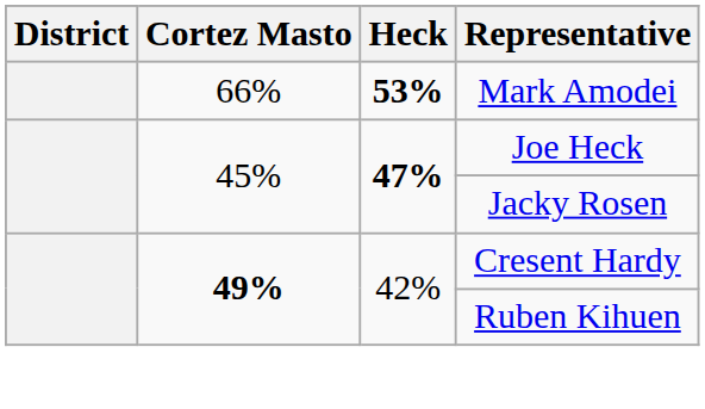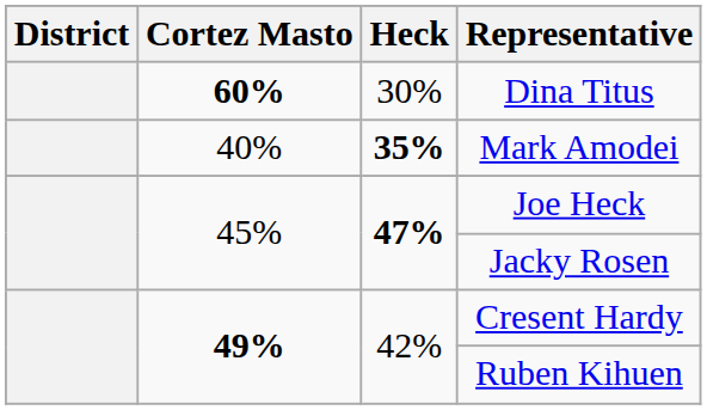 <table class=wikitable>
 <tr>
 <th>District</th>
 <th>Cortez Masto</th>
 <th>Heck</th>
 <th>Representative</th>
 </tr>
 <tr align=center>
 <th></th>
-<td>66%</td>
-<td><strong>53%</strong></td>
+<td><strong>60%</strong></td>
+<td>30%</td>
+<td><a href='#'>Dina Titus</a></td>
+</tr>
+<tr align=center>
+<th></th>
+<td>40%</td>
+<td><strong>35%</strong></td>
 <td><a href='#'>Mark Amodei</a></td>
 </tr>
 <tr align=center>
 <th rowspan=2 ></th>
 <td rowspan=2>45%</td>
 <td rowspan=2><strong>47%</strong></td>
 <td><a href='#'>Joe Heck</a></td>
 </tr>
 <tr align=center>
 <td><a href='#'>Jacky Rosen</a></td>
 </tr>
 <tr align=center>
 <th rowspan=2 ></th>
 <td rowspan=2><strong>49%</strong></td>
 <td rowspan=2>42%</td>
 <td><a href='#'>Cresent Hardy</a></td>
 </tr>
 <tr align=center>
 <td><a href='#'>Ruben Kihuen</a></td>
 </tr>
 </table>
